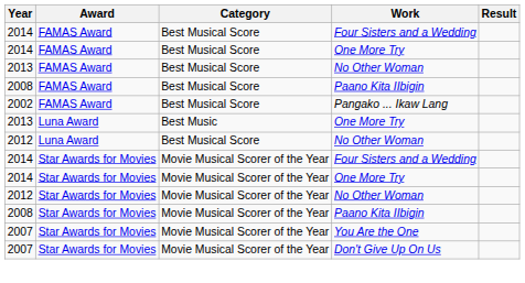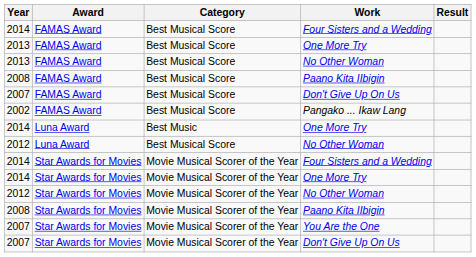 <table class="wikitable sortable">
 <tr>
 <th>Year</th>
 <th>Award</th>
 <th>Category</th>
 <th>Work</th>
 <th>Result</th>
 </tr>
 <tr>
 <td>2014</td>
 <td><a href='#'>FAMAS Award</a></td>
 <td>Best Musical Score</td>
 <td><em><a href='#'>Four Sisters and a Wedding</a></em></td>
 <td></td>
 </tr>
 <tr>
-<td>2014</td>
+<td>2013</td>
 <td><a href='#'>FAMAS Award</a></td>
 <td>Best Musical Score</td>
 <td><em><a href='#'>One More Try</a></em></td>
 <td></td>
 </tr>
 <tr>
 <td>2013</td>
 <td><a href='#'>FAMAS Award</a></td>
 <td>Best Musical Score</td>
 <td><em><a href='#'>No Other Woman</a></em></td>
 <td></td>
 </tr>
 <tr>
 <td>2008</td>
 <td><a href='#'>FAMAS Award</a></td>
 <td>Best Musical Score</td>
 <td><em><a href='#'>Paano Kita IIbigin</a></em></td>
 <td></td>
 </tr>
 <tr>
+<td>2007</td>
+<td><a href='#'>FAMAS Award</a></td>
+<td>Best Musical Score</td>
+<td><em><a href='#'>Don't Give Up On Us</a></em></td>
+<td></td>
+</tr>
+<tr>
 <td>2002</td>
 <td><a href='#'>FAMAS Award</a></td>
 <td>Best Musical Score</td>
 <td><em>Pangako ... Ikaw Lang</em></td>
 <td></td>
 </tr>
 <tr>
-<td>2013</td>
+<td>2014</td>
 <td><a href='#'>Luna Award</a></td>
 <td>Best Music</td>
 <td><em><a href='#'>One More Try</a></em></td>
 <td></td>
 </tr>
 <tr>
 <td>2012</td>
 <td><a href='#'>Luna Award</a></td>
 <td>Best Musical Score</td>
 <td><em><a href='#'>No Other Woman</a></em></td>
 <td></td>
 </tr>
 <tr>
 <td>2014</td>
 <td><a href='#'>Star Awards for Movies</a></td>
 <td>Movie Musical Scorer of the Year</td>
 <td><em><a href='#'>Four Sisters and a Wedding</a></em></td>
 <td></td>
 </tr>
 <tr>
 <td>2014</td>
 <td><a href='#'>Star Awards for Movies</a></td>
 <td>Movie Musical Scorer of the Year</td>
 <td><em><a href='#'>One More Try</a></em></td>
 <td></td>
 </tr>
 <tr>
 <td>2012</td>
 <td><a href='#'>Star Awards for Movies</a></td>
 <td>Movie Musical Scorer of the Year</td>
 <td><em><a href='#'>No Other Woman</a></em></td>
 <td></td>
 </tr>
 <tr>
 <td>2008</td>
 <td><a href='#'>Star Awards for Movies</a></td>
 <td>Movie Musical Scorer of the Year</td>
 <td><em><a href='#'>Paano Kita IIbigin</a></em></td>
 <td></td>
 </tr>
 <tr>
 <td>2007</td>
 <td><a href='#'>Star Awards for Movies</a></td>
 <td>Movie Musical Scorer of the Year</td>
 <td><em><a href='#'>You Are the One</a></em></td>
 <td></td>
 </tr>
 <tr>
 <td>2007</td>
 <td><a href='#'>Star Awards for Movies</a></td>
 <td>Movie Musical Scorer of the Year</td>
 <td><em><a href='#'>Don't Give Up On Us</a></em></td>
 <td></td>
 </tr>
 </table>
